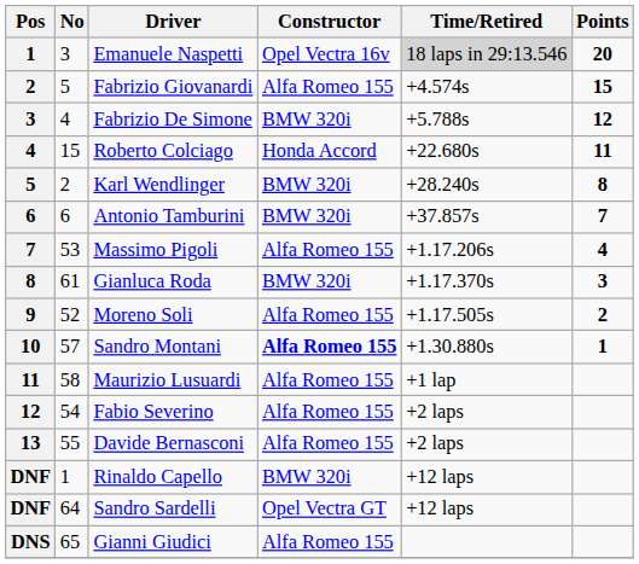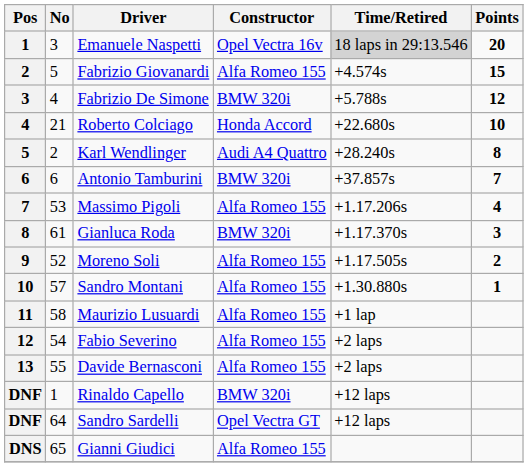 <table class="wikitable" style="font-size: 85%;">
 <tr>
 <th>Pos</th>
 <th>No</th>
 <th>Driver</th>
 <th>Constructor</th>
 <th>Time/Retired</th>
 <th>Points</th>
 </tr>
 <tr>
 <th>1</th>
 <td>3</td>
 <td> <a href='#'>Emanuele Naspetti</a></td>
 <td><a href='#'> Opel Vectra 16v</a></td>
 <td style="background: lightgrey;">18 laps in 29:13.546</td>
 <td align=center><strong>20</strong></td>
 </tr>
 <tr>
 <th>2</th>
 <td>5</td>
 <td> <a href='#'>Fabrizio Giovanardi</a></td>
 <td><a href='#'>Alfa Romeo 155</a></td>
 <td>+4.574s</td>
 <td align=center><strong>15</strong></td>
 </tr>
 <tr>
 <th>3</th>
 <td>4</td>
 <td> <a href='#'>Fabrizio De Simone</a></td>
 <td><a href='#'>BMW 320i</a></td>
 <td>+5.788s</td>
 <td align=center><strong>12</strong></td>
 </tr>
 <tr>
 <th>4</th>
-<td>15</td>
+<td>21</td>
 <td> <a href='#'>Roberto Colciago</a></td>
 <td><a href='#'>Honda Accord</a></td>
 <td>+22.680s</td>
-<td align=center><strong>11</strong></td>
+<td align=center><strong>10</strong></td>
 </tr>
 <tr>
 <th>5</th>
 <td>2</td>
 <td> <a href='#'>Karl Wendlinger</a></td>
-<td><a href='#'>BMW 320i</a></td>
+<td><a href='#'>Audi A4 Quattro</a></td>
 <td>+28.240s</td>
 <td align=center><strong>8</strong></td>
 </tr>
 <tr>
 <th>6</th>
 <td>6</td>
 <td> <a href='#'>Antonio Tamburini</a></td>
 <td><a href='#'>BMW 320i</a></td>
 <td>+37.857s</td>
 <td align=center><strong>7</strong></td>
 </tr>
 <tr>
 <th>7</th>
 <td>53</td>
 <td> <a href='#'>Massimo Pigoli</a></td>
 <td><a href='#'>Alfa Romeo 155</a></td>
 <td>+1.17.206s</td>
 <td align=center><strong>4</strong></td>
 </tr>
 <tr>
 <th>8</th>
 <td>61</td>
 <td> <a href='#'>Gianluca Roda</a></td>
 <td><a href='#'>BMW 320i</a></td>
 <td>+1.17.370s</td>
 <td align=center><strong>3</strong></td>
 </tr>
 <tr>
 <th>9</th>
 <td>52</td>
 <td> <a href='#'>Moreno Soli</a></td>
 <td><a href='#'>Alfa Romeo 155</a></td>
 <td>+1.17.505s</td>
 <td align=center><strong>2</strong></td>
 </tr>
 <tr>
 <th>10</th>
 <td>57</td>
 <td> <a href='#'>Sandro Montani</a></td>
-<td><strong><a href='#'>Alfa Romeo 155</a></strong></td>
+<td><a href='#'>Alfa Romeo 155</a></td>
 <td>+1.30.880s</td>
 <td align=center><strong>1</strong></td>
 </tr>
 <tr>
 <th>11</th>
 <td>58</td>
 <td> <a href='#'>Maurizio Lusuardi</a></td>
 <td><a href='#'>Alfa Romeo 155</a></td>
 <td>+1 lap</td>
 <td></td>
 </tr>
 <tr>
 <th>12</th>
 <td>54</td>
 <td> <a href='#'>Fabio Severino</a></td>
 <td><a href='#'>Alfa Romeo 155</a></td>
 <td>+2 laps</td>
 <td></td>
 </tr>
 <tr>
 <th>13</th>
 <td>55</td>
 <td> <a href='#'>Davide Bernasconi</a></td>
 <td><a href='#'>Alfa Romeo 155</a></td>
 <td>+2 laps</td>
 <td></td>
 </tr>
 <tr>
 <th>DNF</th>
 <td>1</td>
 <td> <a href='#'>Rinaldo Capello</a></td>
 <td><a href='#'>BMW 320i</a></td>
 <td>+12 laps</td>
 <td></td>
 </tr>
 <tr>
 <th>DNF</th>
 <td>64</td>
 <td> <a href='#'>Sandro Sardelli</a></td>
 <td><a href='#'> Opel Vectra GT</a></td>
 <td>+12 laps</td>
 <td></td>
 </tr>
 <tr>
 <th>DNS</th>
 <td>65</td>
 <td> <a href='#'>Gianni Giudici</a></td>
 <td><a href='#'>Alfa Romeo 155</a></td>
 <td></td>
 <td></td>
 </tr>
 <tr>
 </tr>
 </table>
